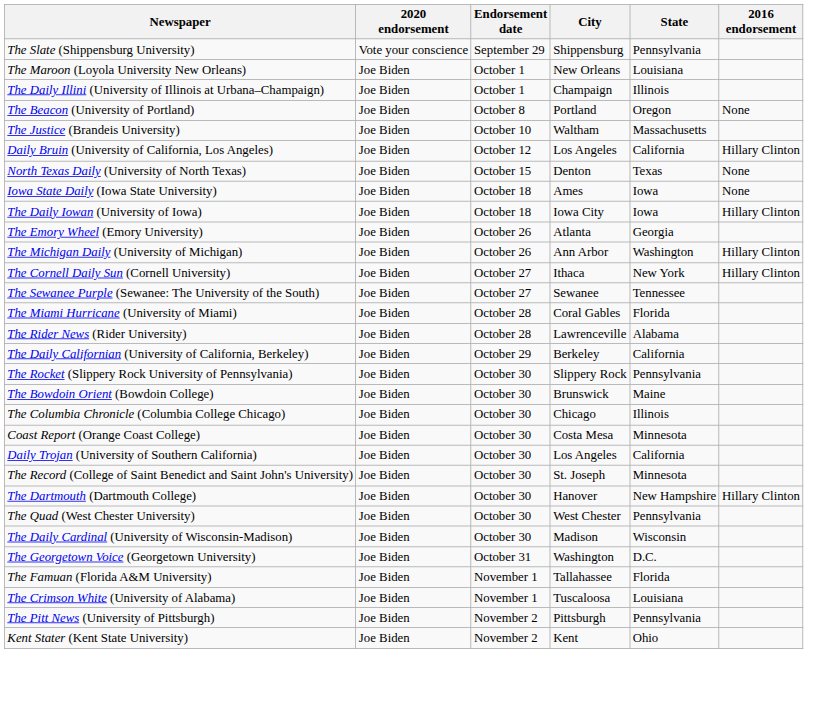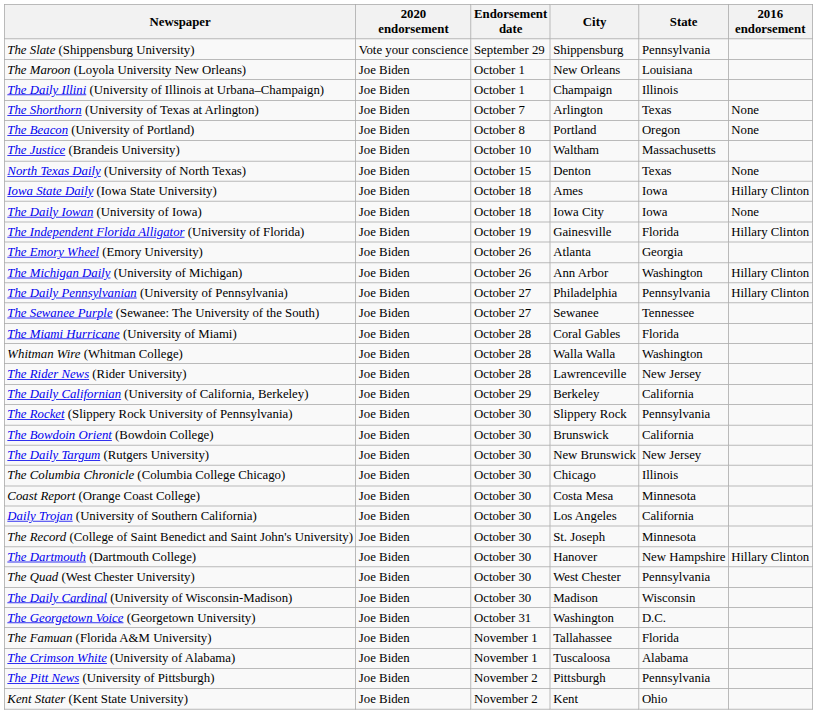 <table class="wikitable sortable">
 <tr>
 <th>Newspaper</th>
 <th>2020<br>endorsement</th>
 <th>Endorsement<br>date</th>
 <th>City</th>
 <th>State</th>
 <th>2016<br>endorsement</th>
 </tr>
 <tr>
 <td data-sort-value="Slate"><em>The Slate</em> (Shippensburg University)</td>
 <td data-sort-value="Vote your conscience" >Vote your conscience</td>
 <td data-sort-value="2020-09-29">September 29</td>
 <td>Shippensburg</td>
 <td>Pennsylvania</td>
 <td></td>
 </tr>
 <tr>
 <td data-sort-value="Maroon"><em>The Maroon</em> (Loyola University New Orleans)</td>
 <td data-sort-value="Biden" >Joe Biden</td>
 <td data-sort-value="2020-10-1">October 1</td>
 <td>New Orleans</td>
 <td>Louisiana</td>
 <td></td>
 </tr>
 <tr>
 <td data-sort-value="Daily Illini"><em><a href='#'>The Daily Illini</a></em> (University of Illinois at Urbana–Champaign)</td>
 <td data-sort-value="Biden" >Joe Biden</td>
 <td data-sort-value="2020-10-1">October 1</td>
 <td>Champaign</td>
 <td>Illinois</td>
 <td></td>
 </tr>
 <tr>
+<td data-sort-value="Shorthorn"><em><a href='#'>The Shorthorn</a></em> (University of Texas at Arlington)</td>
+<td data-sort-value="Biden" >Joe Biden</td>
+<td data-sort-value="2020-10-07">October 7</td>
+<td>Arlington</td>
+<td>Texas</td>
+<td data-sort-value="None">None</td>
+</tr>
+<tr>
 <td data-sort-value="Beacon"><em><a href='#'>The Beacon</a></em> (University of Portland)</td>
 <td data-sort-value="Biden" >Joe Biden</td>
 <td data-sort-value="2020-10-08">October 8</td>
 <td>Portland</td>
 <td>Oregon</td>
 <td data-sort-value="None">None</td>
 </tr>
 <tr>
 <td data-sort-value="Justice"><em><a href='#'>The Justice</a></em> (Brandeis University)</td>
 <td data-sort-value="Biden" >Joe Biden</td>
 <td data-sort-value="2020-10-10">October 10</td>
 <td>Waltham</td>
 <td>Massachusetts</td>
 <td></td>
 </tr>
 <tr>
-<td data-sort-value="Daily Bruin"><em><a href='#'>Daily Bruin</a></em> (University of California, Los Angeles)</td>
-<td data-sort-value="Biden" >Joe Biden</td>
-<td data-sort-value="2020-10-12">October 12</td>
-<td>Los Angeles</td>
-<td>California</td>
-<td data-sort-value="Clinton" >Hillary Clinton</td>
-</tr>
-<tr>
 <td data-sort-value="North Texas Daily"><em><a href='#'>North Texas Daily</a></em> (University of North Texas)</td>
 <td data-sort-value="Biden" >Joe Biden</td>
 <td data-sort-value="2020-10-15">October 15</td>
 <td>Denton</td>
 <td>Texas</td>
 <td data-sort-value="None">None</td>
 </tr>
 <tr>
 <td data-sort-value="Iowa State Daily"><em><a href='#'>Iowa State Daily</a></em> (Iowa State University) </td>
 <td data-sort-value="Biden" >Joe Biden</td>
 <td data-sort-value="2020-10-18">October 18</td>
 <td>Ames</td>
 <td>Iowa</td>
-<td data-sort-value="None">None</td>
+<td data-sort-value="Clinton" >Hillary Clinton</td>
 </tr>
 <tr>
 <td data-sort-value="Daily Iowan"><em><a href='#'>The Daily Iowan</a></em> (University of Iowa) </td>
 <td data-sort-value="Biden" >Joe Biden</td>
 <td data-sort-value="2020-10-18">October 18</td>
 <td>Iowa City</td>
 <td>Iowa</td>
+<td data-sort-value="None">None</td>
+</tr>
+<tr>
+<td data-sort-value="Independent Florida Alligator"><em><a href='#'>The Independent Florida Alligator</a></em> (University of Florida)</td>
+<td data-sort-value="Biden" >Joe Biden</td>
+<td data-sort-value="2020-10-19">October 19</td>
+<td>Gainesville</td>
+<td>Florida</td>
 <td data-sort-value="Clinton" >Hillary Clinton</td>
 </tr>
 <tr>
 <td data-sort-value="Emory Wheel"><em><a href='#'>The Emory Wheel</a></em> (Emory University)</td>
 <td data-sort-value="Biden" >Joe Biden</td>
 <td data-sort-value="2020-10-26">October 26</td>
 <td>Atlanta</td>
 <td>Georgia</td>
 <td></td>
 </tr>
 <tr>
 <td data-sort-value="Michigan Daily"><em><a href='#'>The Michigan Daily</a></em> (University of Michigan)</td>
 <td data-sort-value="Biden" >Joe Biden</td>
 <td data-sort-value="2020-10-26">October 26</td>
 <td>Ann Arbor</td>
 <td>Washington</td>
 <td data-sort-value="Clinton" >Hillary Clinton</td>
 </tr>
 <tr>
-<td data-sort-value="Cornell Daily Sun"><em><a href='#'>The Cornell Daily Sun</a></em> (Cornell University)</td>
+<td data-sort-value="Daily Pennsylvanian"><em><a href='#'>The Daily Pennsylvanian</a></em> (University of Pennsylvania)</td>
 <td data-sort-value="Biden" >Joe Biden</td>
 <td data-sort-value="2020-10-27">October 27</td>
-<td>Ithaca</td>
-<td>New York</td>
+<td>Philadelphia</td>
+<td>Pennsylvania</td>
 <td data-sort-value="Clinton" >Hillary Clinton</td>
 </tr>
 <tr>
 <td data-sort-value="Sewanee Purple"><em><a href='#'>The Sewanee Purple</a></em> (Sewanee: The University of the South)</td>
 <td data-sort-value="Biden" >Joe Biden</td>
 <td data-sort-value="2020-10-27">October 27</td>
 <td>Sewanee</td>
 <td>Tennessee</td>
 <td></td>
 </tr>
 <tr>
 <td data-sort-value="Miami Hurricane"><em><a href='#'>The Miami Hurricane</a></em> (University of Miami)</td>
 <td data-sort-value="Biden" >Joe Biden</td>
 <td data-sort-value="2020-10-28">October 28</td>
 <td>Coral Gables</td>
 <td>Florida</td>
 <td></td>
 </tr>
 <tr>
+<td data-sort-value="Whitman Wire"><em>Whitman Wire</em> (Whitman College)</td>
+<td data-sort-value="Biden" >Joe Biden</td>
+<td data-sort-value="2020-10-28">October 28</td>
+<td>Walla Walla</td>
+<td>Washington</td>
+<td></td>
+</tr>
+<tr>
 <td data-sort-value="Rider News"><em><a href='#'>The Rider News</a></em> (Rider University)</td>
 <td data-sort-value="Biden" >Joe Biden</td>
 <td data-sort-value="2020-10-28">October 28</td>
 <td>Lawrenceville</td>
-<td>Alabama</td>
+<td>New Jersey</td>
 <td></td>
 </tr>
 <tr>
 <td data-sort-value="Daily Californian"><em><a href='#'>The Daily Californian</a></em> (University of California, Berkeley)</td>
 <td data-sort-value="Biden" >Joe Biden</td>
 <td data-sort-value="2020-10-29">October 29</td>
 <td>Berkeley</td>
 <td>California</td>
 <td></td>
 </tr>
 <tr>
 <td data-sort-value="Rocket"><em><a href='#'>The Rocket</a></em> (Slippery Rock University of Pennsylvania)</td>
 <td data-sort-value="Biden" >Joe Biden</td>
 <td data-sort-value="2020-10-30">October 30</td>
 <td>Slippery Rock</td>
 <td>Pennsylvania</td>
 <td></td>
 </tr>
 <tr>
 <td data-sort-value="Bowdoin Orient"><em><a href='#'>The Bowdoin Orient</a></em> (Bowdoin College)</td>
 <td data-sort-value="Biden" >Joe Biden</td>
 <td data-sort-value="2020-10-30">October 30</td>
 <td>Brunswick</td>
-<td>Maine</td>
+<td>California</td>
+<td></td>
+</tr>
+<tr>
+<td data-sort-value="Daily Targum"><em><a href='#'>The Daily Targum</a></em> (Rutgers University)</td>
+<td data-sort-value="Biden" >Joe Biden</td>
+<td data-sort-value="2020-10-30">October 30</td>
+<td>New Brunswick</td>
+<td>New Jersey</td>
 <td></td>
 </tr>
 <tr>
 <td data-sort-value="Columbia Chronicle"><em>The Columbia Chronicle</em> (Columbia College Chicago)</td>
 <td data-sort-value="Biden" >Joe Biden</td>
 <td data-sort-value="2020-10-30">October 30</td>
 <td>Chicago</td>
 <td>Illinois</td>
 <td></td>
 </tr>
 <tr>
 <td data-sort-value="Coast Report"><em>Coast Report</em> (Orange Coast College)</td>
 <td data-sort-value="Biden" >Joe Biden</td>
 <td data-sort-value="2020-10-30">October 30</td>
 <td>Costa Mesa</td>
 <td>Minnesota</td>
 <td></td>
 </tr>
 <tr>
 <td data-sort-value="Daily Trojan"><em><a href='#'>Daily Trojan</a></em> (University of Southern California)</td>
 <td data-sort-value="Biden" >Joe Biden</td>
 <td data-sort-value="2020-10-30">October 30</td>
 <td>Los Angeles</td>
 <td>California</td>
 <td></td>
 </tr>
 <tr>
 <td data-sort-value="Record"><em>The Record</em> (College of Saint Benedict and Saint John's University)</td>
 <td data-sort-value="Biden" >Joe Biden</td>
 <td data-sort-value="2020-10-30">October 30</td>
 <td>St. Joseph</td>
 <td>Minnesota</td>
 <td></td>
 </tr>
 <tr>
 <td data-sort-value="Dartmouth"><em><a href='#'>The Dartmouth</a></em> (Dartmouth College)</td>
 <td data-sort-value="Biden" >Joe Biden</td>
 <td data-sort-value="2020-10-30">October 30</td>
 <td>Hanover</td>
 <td>New Hampshire</td>
 <td data-sort-value="Clinton" >Hillary Clinton</td>
 </tr>
 <tr>
 <td data-sort-value="Quad"><em>The Quad</em> (West Chester University)</td>
 <td data-sort-value="Biden" >Joe Biden</td>
 <td data-sort-value="2020-10-30">October 30</td>
 <td>West Chester</td>
 <td>Pennsylvania</td>
 <td></td>
 </tr>
 <tr>
 <td data-sort-value="Daily Cardinal"><em><a href='#'>The Daily Cardinal</a></em> (University of Wisconsin-Madison)</td>
 <td data-sort-value="Biden" >Joe Biden</td>
 <td data-sort-value="2020-10-30">October 30</td>
 <td>Madison</td>
 <td>Wisconsin</td>
 <td></td>
 </tr>
 <tr>
 <td data-sort-value="Georgetown Voice"><em><a href='#'>The Georgetown Voice</a></em> (Georgetown University)</td>
 <td data-sort-value="Biden" >Joe Biden</td>
 <td data-sort-value="2020-10-31">October 31</td>
 <td>Washington</td>
 <td>D.C.</td>
 <td></td>
 </tr>
 <tr>
 <td data-sort-value="Famuan"><em>The Famuan</em> (Florida A&M University)</td>
 <td data-sort-value="Biden" >Joe Biden</td>
 <td data-sort-value="2020-11-01">November 1</td>
 <td>Tallahassee</td>
 <td>Florida</td>
 <td></td>
 </tr>
 <tr>
 <td data-sort-value="Crimson White"><em><a href='#'>The Crimson White</a></em> (University of Alabama)</td>
 <td data-sort-value="Biden" >Joe Biden</td>
 <td data-sort-value="2020-11-01">November 1</td>
 <td>Tuscaloosa</td>
-<td>Louisiana</td>
+<td>Alabama</td>
 <td></td>
 </tr>
 <tr>
 <td data-sort-value="Pitt News"><em><a href='#'>The Pitt News</a></em> (University of Pittsburgh)</td>
 <td data-sort-value="Biden" >Joe Biden</td>
 <td data-sort-value="2020-11-02">November 2</td>
 <td>Pittsburgh</td>
 <td>Pennsylvania</td>
 <td></td>
 </tr>
 <tr>
 <td data-sort-value="Kent Stater"><em>Kent Stater</em> (Kent State University)</td>
 <td data-sort-value="Biden" >Joe Biden</td>
 <td data-sort-value="2020-11-02">November 2</td>
 <td>Kent</td>
 <td>Ohio</td>
 <td></td>
 </tr>
 </table>
